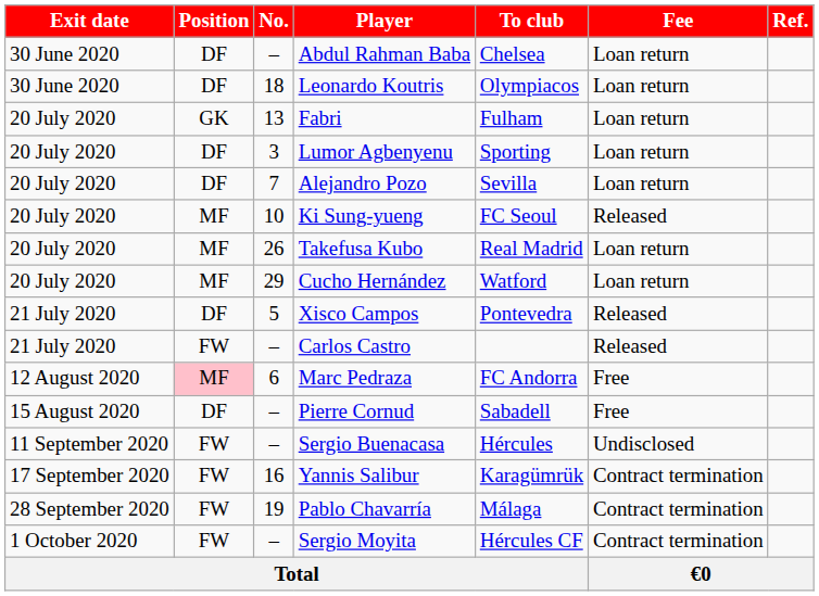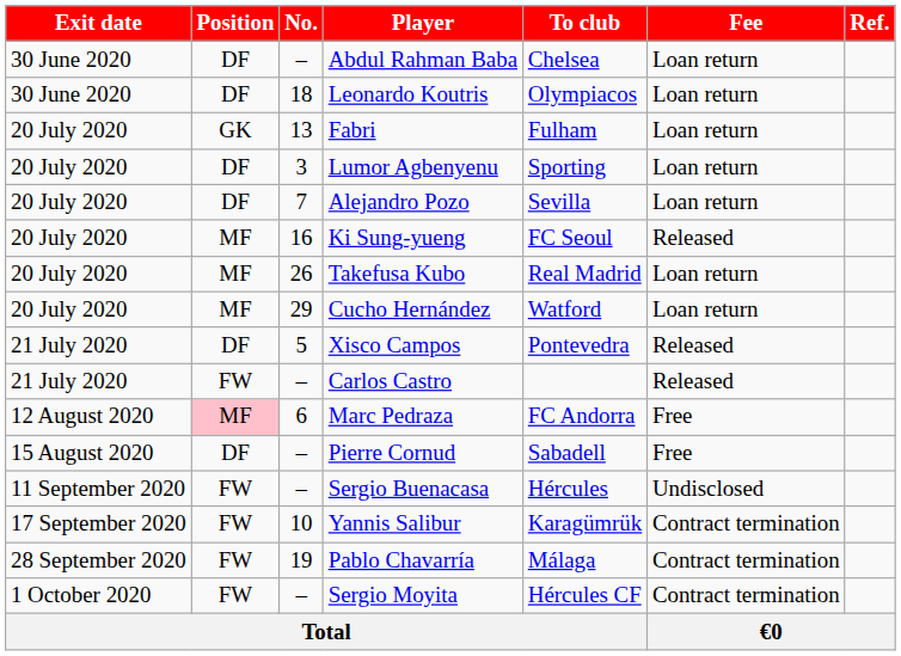 <table class="wikitable sortable">
 <tr>
 <th style="background:#FF0000; color:white;"><strong>Exit date</strong></th>
 <th style="background:#FF0000; color:white;"><strong>Position</strong></th>
 <th style="background:#FF0000; color:white;"><strong>No.</strong></th>
 <th style="background:#FF0000; color:white;"><strong>Player</strong></th>
 <th style="background:#FF0000; color:white;"><strong>To club</strong></th>
 <th style="background:#FF0000; color:white;"><strong>Fee</strong></th>
 <th style="background:#FF0000; color:white;"><strong>Ref.</strong></th>
 </tr>
 <tr>
 <td>30 June 2020</td>
 <td style="text-align:center;">DF</td>
 <td style="text-align:center;">–</td>
 <td style="text-align:left;"> <a href='#'>Abdul Rahman Baba</a></td>
 <td style="text-align:left;"> <a href='#'>Chelsea</a></td>
 <td>Loan return</td>
 <td></td>
 </tr>
 <tr>
 <td>30 June 2020</td>
 <td style="text-align:center;">DF</td>
 <td style="text-align:center;">18</td>
 <td style="text-align:left;"> <a href='#'>Leonardo Koutris</a></td>
 <td style="text-align:left;"> <a href='#'>Olympiacos</a></td>
 <td>Loan return</td>
 <td></td>
 </tr>
 <tr>
 <td>20 July 2020</td>
 <td style="text-align:center;">GK</td>
 <td style="text-align:center;">13</td>
 <td style="text-align:left;"> <a href='#'>Fabri</a></td>
 <td style="text-align:left;"> <a href='#'>Fulham</a></td>
 <td>Loan return</td>
 <td></td>
 </tr>
 <tr>
 <td>20 July 2020</td>
 <td style="text-align:center;">DF</td>
 <td style="text-align:center;">3</td>
 <td style="text-align:left;"> <a href='#'>Lumor Agbenyenu</a></td>
 <td style="text-align:left;"> <a href='#'>Sporting</a></td>
 <td>Loan return</td>
 <td></td>
 </tr>
 <tr>
 <td>20 July 2020</td>
 <td style="text-align:center;">DF</td>
 <td style="text-align:center;">7</td>
 <td style="text-align:left;"> <a href='#'>Alejandro Pozo</a></td>
 <td style="text-align:left;"> <a href='#'>Sevilla</a></td>
 <td>Loan return</td>
 <td></td>
 </tr>
 <tr>
 <td>20 July 2020</td>
 <td style="text-align:center;">MF</td>
-<td style="text-align:center;">10</td>
+<td style="text-align:center;">16</td>
 <td style="text-align:left;"> <a href='#'>Ki Sung-yueng</a></td>
 <td style="text-align:left;"> <a href='#'>FC Seoul</a></td>
 <td>Released</td>
 <td></td>
 </tr>
 <tr>
 <td>20 July 2020</td>
 <td style="text-align:center;">MF</td>
 <td style="text-align:center;">26</td>
 <td style="text-align:left;"> <a href='#'>Takefusa Kubo</a></td>
 <td style="text-align:left;"> <a href='#'>Real Madrid</a></td>
 <td>Loan return</td>
 <td></td>
 </tr>
 <tr>
 <td>20 July 2020</td>
 <td style="text-align:center;">MF</td>
 <td style="text-align:center;">29</td>
 <td style="text-align:left;"> <a href='#'>Cucho Hernández</a></td>
 <td style="text-align:left;"> <a href='#'>Watford</a></td>
 <td>Loan return</td>
 <td></td>
 </tr>
 <tr>
 <td>21 July 2020</td>
 <td style="text-align:center;">DF</td>
 <td style="text-align:center;">5</td>
 <td style="text-align:left;"> <a href='#'>Xisco Campos</a></td>
 <td style="text-align:left;"> <a href='#'>Pontevedra</a></td>
 <td>Released</td>
 <td></td>
 </tr>
 <tr>
 <td>21 July 2020</td>
 <td style="text-align:center;">FW</td>
 <td style="text-align:center;">–</td>
 <td style="text-align:left;"> <a href='#'>Carlos Castro</a></td>
 <td></td>
 <td>Released</td>
 <td></td>
 </tr>
 <tr>
 <td>12 August 2020</td>
 <td style="background: pink; text-align:center;">MF</td>
 <td style="text-align:center;">6</td>
 <td style="text-align:left;"> <a href='#'>Marc Pedraza</a></td>
 <td style="text-align:left;"> <a href='#'>FC Andorra</a></td>
 <td>Free</td>
 <td></td>
 </tr>
 <tr>
 <td>15 August 2020</td>
 <td style="text-align:center;">DF</td>
 <td style="text-align:center;">–</td>
 <td style="text-align:left;"> <a href='#'>Pierre Cornud</a></td>
 <td style="text-align:left;"> <a href='#'>Sabadell</a></td>
 <td>Free</td>
 <td></td>
 </tr>
 <tr>
 <td>11 September 2020</td>
 <td style="text-align:center;">FW</td>
 <td style="text-align:center;">–</td>
 <td style="text-align:left;"> <a href='#'>Sergio Buenacasa</a></td>
 <td style="text-align:left;"> <a href='#'>Hércules</a></td>
 <td>Undisclosed</td>
 <td></td>
 </tr>
 <tr>
 <td>17 September 2020</td>
 <td style="text-align:center;">FW</td>
-<td style="text-align:center;">16</td>
+<td style="text-align:center;">10</td>
 <td style="text-align:left;"> <a href='#'>Yannis Salibur</a></td>
 <td style="text-align:left;"> <a href='#'>Karagümrük</a></td>
 <td>Contract termination</td>
 <td></td>
 </tr>
 <tr>
 <td>28 September 2020</td>
 <td style="text-align:center;">FW</td>
 <td style="text-align:center;">19</td>
 <td style="text-align:left;"> <a href='#'>Pablo Chavarría</a></td>
 <td style="text-align:left;"> <a href='#'>Málaga</a></td>
 <td>Contract termination</td>
 <td></td>
 </tr>
 <tr>
 <td>1 October 2020</td>
 <td style="text-align:center;">FW</td>
 <td style="text-align:center;">–</td>
 <td style="text-align:left;"> <a href='#'>Sergio Moyita</a></td>
 <td style="text-align:left;"> <a href='#'>Hércules CF</a></td>
 <td>Contract termination</td>
 <td></td>
 </tr>
 <tr>
 <th colspan="5">Total</th>
 <th colspan="2">€0</th>
 </tr>
 </table>
